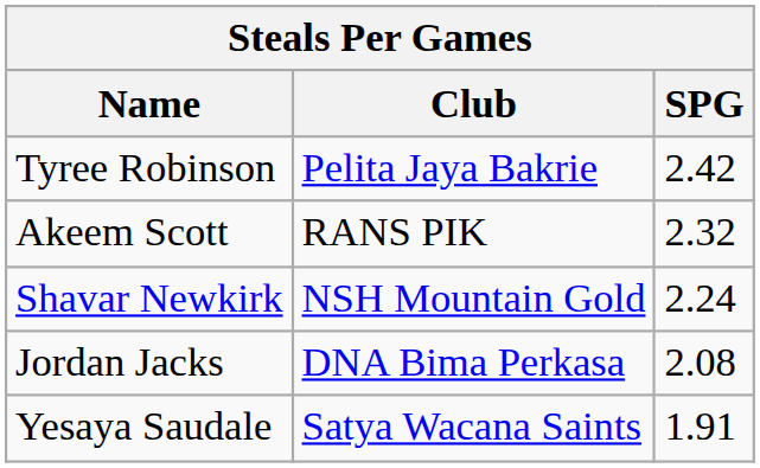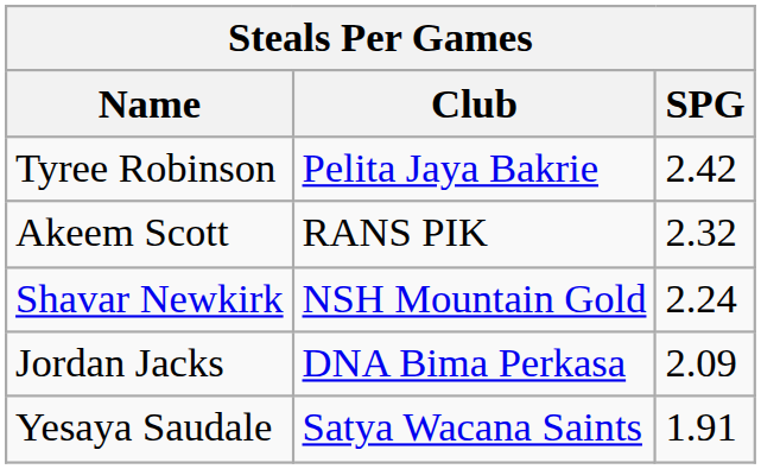 <table class="wikitable">
 <tr>
 <th colspan="4"><strong>Steals Per Games</strong></th>
 </tr>
 <tr>
 <th>Name</th>
 <th>Club</th>
 <th>SPG</th>
 </tr>
 <tr>
 <td> Tyree Robinson</td>
 <td><a href='#'>Pelita Jaya Bakrie</a></td>
 <td>2.42</td>
 </tr>
 <tr>
 <td> Akeem Scott</td>
 <td>RANS PIK</td>
 <td>2.32</td>
 </tr>
 <tr>
 <td> <a href='#'>Shavar Newkirk</a></td>
 <td><a href='#'>NSH Mountain Gold</a></td>
 <td>2.24</td>
 </tr>
 <tr>
 <td> Jordan Jacks</td>
 <td><a href='#'>DNA Bima Perkasa</a></td>
-<td>2.08</td>
+<td>2.09</td>
 </tr>
 <tr>
 <td> Yesaya Saudale</td>
 <td><a href='#'>Satya Wacana Saints</a></td>
 <td>1.91</td>
 </tr>
 </table>
